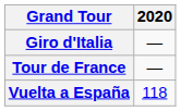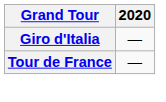 <table class="wikitable plainrowheaders">
 <tr>
 <th scope="col"><a href='#'>Grand Tour</a></th>
 <th scope="col">2020</th>
 </tr>
 <tr style="text-align:center;">
 <th scope="row"> <a href='#'>Giro d'Italia</a></th>
 <td>—</td>
 </tr>
 <tr style="text-align:center;">
 <th scope="row"> <a href='#'>Tour de France</a></th>
 <td>—</td>
 </tr>
-<tr style="text-align:center;">
-<th scope="row"> <a href='#'>Vuelta a España</a></th>
-<td><a href='#'>118</a></td>
-</tr>
 </table>
